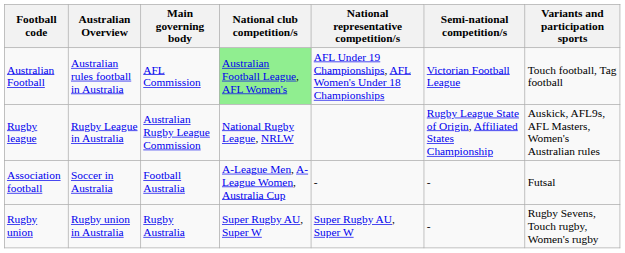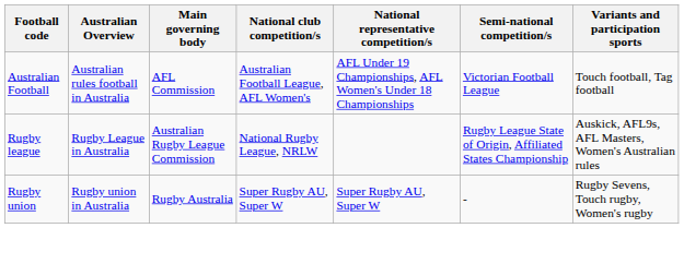 <table class="wikitable plainrowheaders">
 <tr>
 <th scope="col">Football code</th>
 <th scope="col">Australian Overview</th>
 <th scope="col">Main governing body</th>
 <th scope="col">National club competition/s</th>
 <th scope="col">National representative competition/s</th>
 <th scope="col">Semi-national competition/s</th>
 <th scope="col">Variants and participation sports</th>
 </tr>
 <tr>
 <td scope="row"><a href='#'>Australian Football</a></td>
 <td><a href='#'>Australian rules football in Australia</a></td>
 <td><a href='#'>AFL Commission</a></td>
-<td style="background: lightgreen;"><a href='#'>Australian Football League</a>, <a href='#'>AFL Women's</a></td>
+<td><a href='#'>Australian Football League</a>, <a href='#'>AFL Women's</a></td>
 <td><a href='#'>AFL Under 19 Championships</a>, <a href='#'>AFL Women's Under 18 Championships</a></td>
 <td><a href='#'>Victorian Football League</a></td>
 <td>Touch football, Tag football</td>
 </tr>
 <tr>
 <td scope="row"><a href='#'>Rugby league</a></td>
 <td><a href='#'>Rugby League in Australia</a></td>
 <td><a href='#'>Australian Rugby League Commission</a></td>
 <td><a href='#'>National Rugby League</a>, <a href='#'>NRLW</a></td>
 <td></td>
 <td><a href='#'>Rugby League State of Origin</a>, <a href='#'>Affiliated States Championship</a></td>
 <td>Auskick, AFL9s, AFL Masters, Women's Australian rules</td>
 </tr>
 <tr>
-<td scope="row"><a href='#'>Association football</a></td>
-<td><a href='#'>Soccer in Australia</a></td>
-<td><a href='#'>Football Australia</a></td>
-<td><a href='#'>A-League Men</a>, <a href='#'>A-League Women</a>, <a href='#'>Australia Cup</a></td>
-<td>-</td>
-<td>-</td>
-<td>Futsal</td>
-</tr>
-<tr>
 <td scope="row"><a href='#'>Rugby union</a></td>
 <td><a href='#'>Rugby union in Australia</a></td>
 <td><a href='#'>Rugby Australia</a></td>
 <td><a href='#'>Super Rugby AU</a>, <a href='#'>Super W</a></td>
 <td><a href='#'>Super Rugby AU</a>, <a href='#'>Super W</a></td>
 <td>-</td>
 <td>Rugby Sevens, Touch rugby, Women's rugby</td>
 </tr>
 </table>
